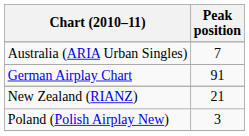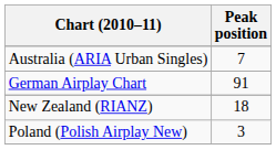 <table class="wikitable sortable">
 <tr>
 <th>Chart (2010–11)</th>
 <th>Peak<br>position</th>
 </tr>
 <tr>
 </tr>
 <tr>
 <td>Australia (<a href='#'>ARIA</a> Urban Singles)</td>
 <td style="text-align:center;">7</td>
 </tr>
 <tr>
 </tr>
 <tr>
 </tr>
 <tr>
 </tr>
 <tr>
 </tr>
 <tr>
 </tr>
 <tr>
 </tr>
 <tr>
 </tr>
 <tr>
 </tr>
 <tr>
 </tr>
 <tr>
 <td align="left"><a href='#'>German Airplay Chart</a></td>
 <td align="center">91</td>
 </tr>
 <tr>
 </tr>
 <tr>
 </tr>
 <tr>
 </tr>
 <tr>
 <td>New Zealand (<a href='#'>RIANZ</a>)</td>
-<td align="center">21</td>
+<td align="center">18</td>
 </tr>
 <tr>
 <td>Poland (<a href='#'>Polish Airplay New</a>)</td>
 <td align="center">3</td>
 </tr>
 <tr>
 </tr>
 <tr>
 </tr>
 <tr>
 </tr>
 <tr>
 </tr>
 <tr>
 </tr>
 <tr>
 </tr>
 <tr>
 </tr>
 <tr>
 </tr>
 <tr>
 </tr>
 <tr>
 </tr>
 </table>
